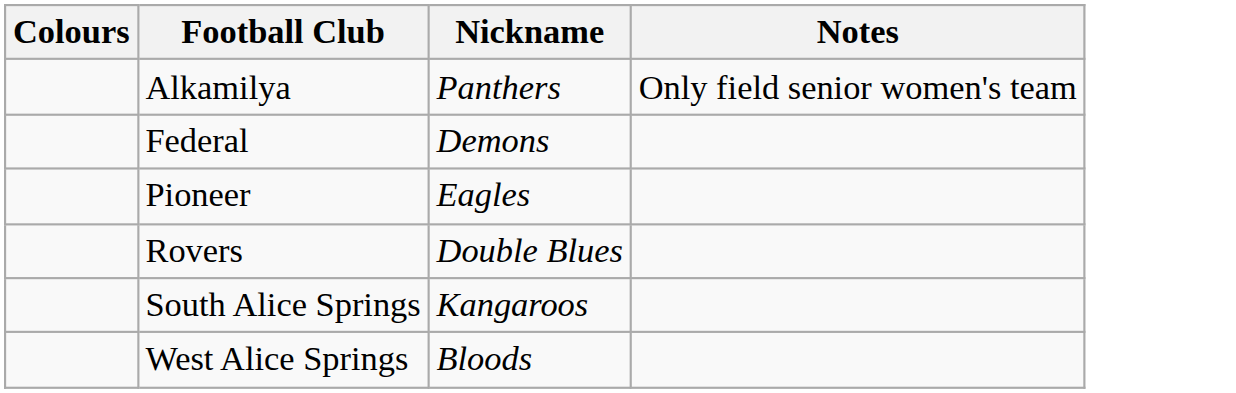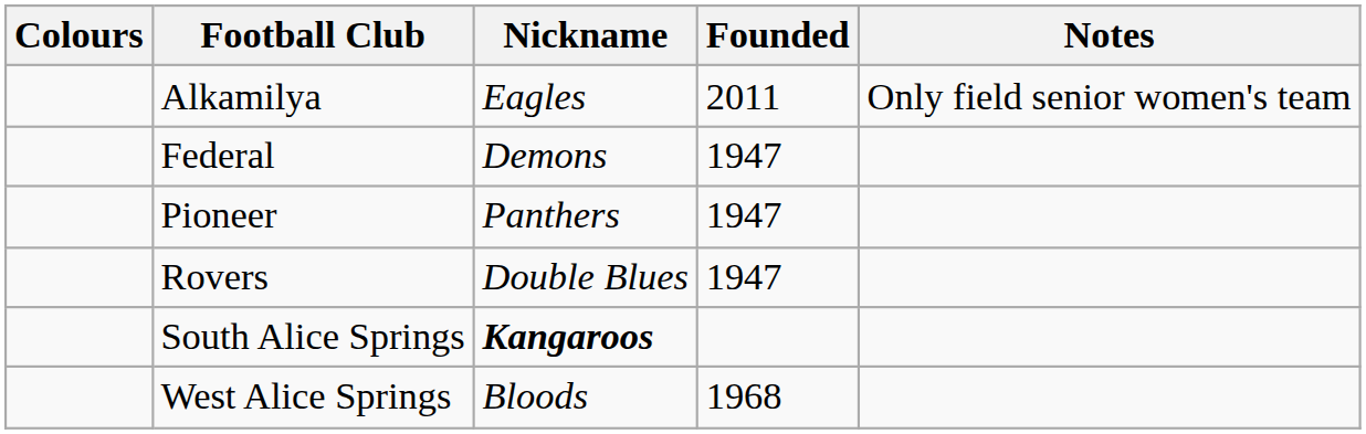 <table class="wikitable sortable">
 <tr>
 <th>Colours</th>
 <th>Football Club</th>
 <th>Nickname</th>
+<th>Founded</th>
 <th>Notes</th>
 </tr>
 <tr>
 <td></td>
 <td>Alkamilya</td>
-<td><em>Panthers</em></td>
+<td><em>Eagles</em></td>
+<td>2011</td>
 <td>Only field senior women's team</td>
 </tr>
 <tr>
 <td></td>
 <td>Federal</td>
 <td><em>Demons</em></td>
+<td>1947</td>
 <td></td>
 </tr>
 <tr>
 <td></td>
 <td>Pioneer</td>
-<td><em>Eagles</em></td>
+<td><em>Panthers</em></td>
+<td>1947</td>
 <td></td>
 </tr>
 <tr>
 <td></td>
 <td>Rovers</td>
 <td><em>Double Blues</em></td>
+<td>1947</td>
 <td></td>
 </tr>
 <tr>
 <td></td>
 <td>South Alice Springs</td>
-<td><em>Kangaroos</em></td>
+<td><strong><em>Kangaroos</em></strong></td>
+<td></td>
 <td></td>
 </tr>
 <tr>
 <td></td>
 <td>West Alice Springs</td>
 <td><em>Bloods</em></td>
+<td>1968</td>
 <td></td>
 </tr>
 </table>
